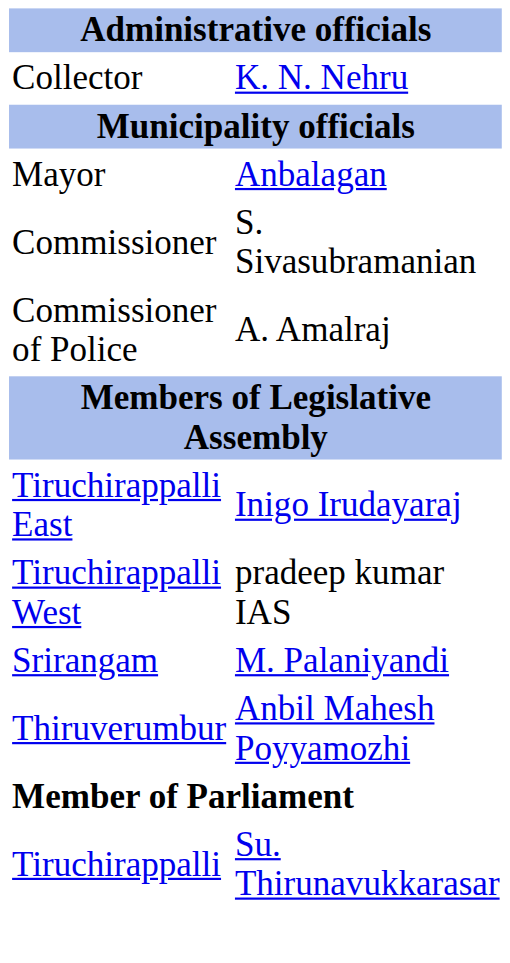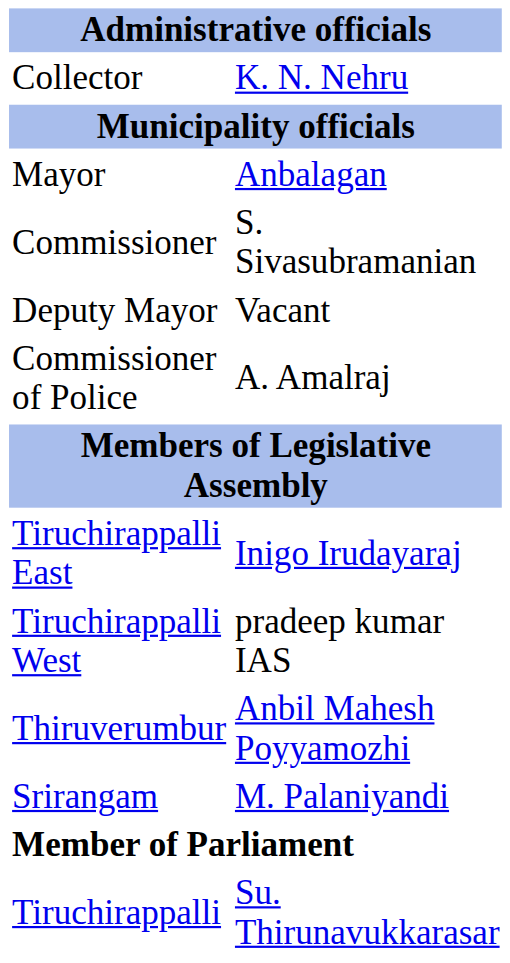 <table class="toccolours" style="clear:right; float:right; background:#fff; margin:0 0 0.5em 1em; width:220px">
 <tr>
 <th style="background:#a8bdec" colspan="2"><strong>Administrative officials</strong></th>
 </tr>
 <tr>
 <td>Collector</td>
 <td><a href='#'>K. N. Nehru</a></td>
 </tr>
 <tr>
 <th style="background:#a8bdec" colspan="2"><strong>Municipality officials</strong></th>
 </tr>
 <tr>
 <td>Mayor</td>
 <td><a href='#'>Anbalagan </a></td>
 </tr>
 <tr>
 <td>Commissioner</td>
 <td>S. Sivasubramanian</td>
 </tr>
 <tr>
+<td>Deputy Mayor</td>
+<td>Vacant</td>
+</tr>
+<tr>
 <td>Commissioner of Police</td>
 <td>A. Amalraj</td>
 </tr>
 <tr>
 <th style="background:#a8bdec" colspan="2"><strong>Members of Legislative Assembly</strong></th>
 </tr>
 <tr>
 <td><a href='#'>Tiruchirappalli East</a></td>
 <td><a href='#'>Inigo Irudayaraj</a></td>
 </tr>
 <tr>
 <td><a href='#'>Tiruchirappalli West</a></td>
 <td>pradeep kumar IAS</td>
 </tr>
 <tr>
+<td><a href='#'>Thiruverumbur</a></td>
+<td><a href='#'>Anbil Mahesh Poyyamozhi</a></td>
+</tr>
+<tr>
 <td><a href='#'>Srirangam</a></td>
 <td><a href='#'>M. Palaniyandi</a></td>
-</tr>
-<tr>
-<td><a href='#'>Thiruverumbur</a></td>
-<td><a href='#'>Anbil Mahesh Poyyamozhi</a></td>
 </tr>
 <tr>
 <td colspan="2"><strong>Member of Parliament</strong></td>
 </tr>
 <tr>
 <td><a href='#'>Tiruchirappalli</a></td>
 <td><a href='#'>Su. Thirunavukkarasar</a></td>
 </tr>
 </table>
